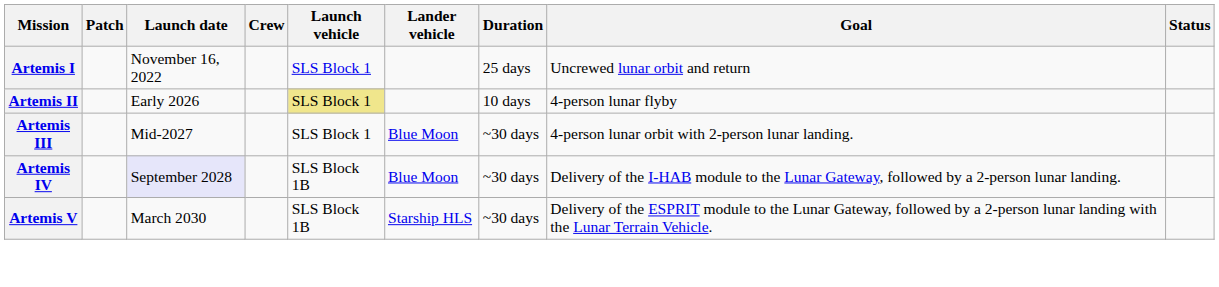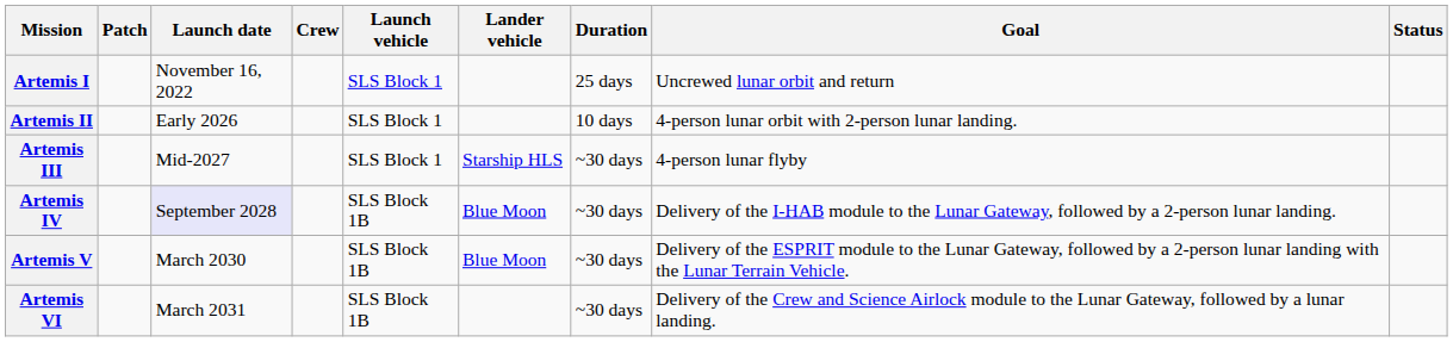 <table class="wikitable sortable">
 <tr>
 <th>Mission</th>
 <th class="unsortable">Patch</th>
 <th>Launch date</th>
 <th>Crew</th>
 <th>Launch vehicle</th>
 <th>Lander vehicle</th>
 <th>Duration</th>
 <th>Goal</th>
 <th>Status</th>
 </tr>
 <tr>
 <th><a href='#'>Artemis I</a></th>
 <td></td>
 <td>November 16, 2022</td>
 <td></td>
 <td><a href='#'>SLS Block 1</a></td>
 <td></td>
 <td>25 days</td>
 <td>Uncrewed <a href='#'>lunar orbit</a> and return</td>
 <td></td>
 </tr>
 <tr>
 <th><a href='#'>Artemis II</a></th>
 <td></td>
 <td>Early 2026</td>
 <td></td>
-<td style="background: khaki;">SLS Block 1</td>
+<td>SLS Block 1</td>
 <td></td>
 <td>10 days</td>
-<td>4-person lunar flyby</td>
+<td>4-person lunar orbit with 2-person lunar landing.</td>
 <td></td>
 </tr>
 <tr>
 <th><a href='#'>Artemis III</a></th>
 <td></td>
 <td>Mid-2027</td>
 <td></td>
 <td>SLS Block 1</td>
-<td><a href='#'>Blue Moon</a></td>
+<td><a href='#'>Starship HLS</a></td>
 <td>~30 days</td>
-<td>4-person lunar orbit with 2-person lunar landing.</td>
+<td>4-person lunar flyby</td>
 <td></td>
 </tr>
 <tr>
 <th><a href='#'>Artemis IV</a></th>
 <td></td>
 <td style="background: lavender;">September 2028</td>
 <td></td>
 <td>SLS Block 1B</td>
 <td><a href='#'>Blue Moon</a></td>
 <td>~30 days</td>
 <td>Delivery of the <a href='#'>I-HAB</a> module to the <a href='#'>Lunar Gateway</a>, followed by a 2-person lunar landing.</td>
 <td></td>
 </tr>
 <tr>
 <th><a href='#'>Artemis V</a></th>
 <td></td>
 <td>March 2030</td>
 <td></td>
 <td>SLS Block 1B</td>
-<td><a href='#'>Starship HLS</a></td>
+<td><a href='#'>Blue Moon</a></td>
 <td>~30 days</td>
 <td>Delivery of the <a href='#'>ESPRIT</a> module to the Lunar Gateway, followed by a 2-person lunar landing with the <a href='#'>Lunar Terrain Vehicle</a>.</td>
 <td></td>
 </tr>
+<tr>
+<th><a href='#'>Artemis VI</a></th>
+<td></td>
+<td>March 2031</td>
+<td></td>
+<td>SLS Block 1B</td>
+<td></td>
+<td>~30 days</td>
+<td>Delivery of the <a href='#'>Crew and Science Airlock</a> module to the Lunar Gateway, followed by a lunar landing.</td>
+<td></td>
+</tr>
 </table>
